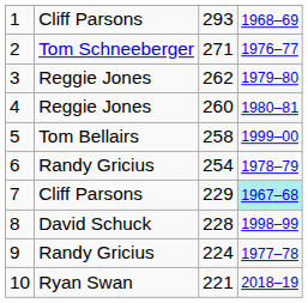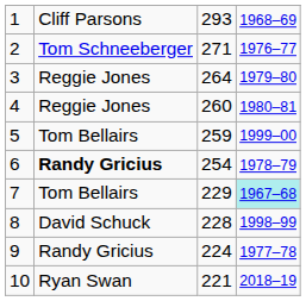 <table class="wikitable">
 <tr>
 </tr>
 <tr>
 <td>1</td>
 <td>Cliff Parsons</td>
 <td>293</td>
 <td style="font-size:80%;"><a href='#'>1968–69</a></td>
 </tr>
 <tr>
 <td>2</td>
 <td><a href='#'>Tom Schneeberger</a></td>
 <td>271</td>
 <td style="font-size:80%;"><a href='#'>1976–77</a></td>
 </tr>
 <tr>
 <td>3</td>
 <td>Reggie Jones</td>
-<td>262</td>
+<td>264</td>
 <td style="font-size:80%;"><a href='#'>1979–80</a></td>
 </tr>
 <tr>
 <td>4</td>
 <td>Reggie Jones</td>
 <td>260</td>
 <td style="font-size:80%;"><a href='#'>1980–81</a></td>
 </tr>
 <tr>
 <td>5</td>
 <td>Tom Bellairs</td>
-<td>258</td>
+<td>259</td>
 <td style="font-size:80%;"><a href='#'>1999–00</a></td>
 </tr>
 <tr>
 <td>6</td>
-<td>Randy Gricius</td>
+<td><strong>Randy Gricius</strong></td>
 <td>254</td>
 <td style="font-size:80%;"><a href='#'>1978–79</a></td>
 </tr>
 <tr>
 <td>7</td>
-<td>Cliff Parsons</td>
+<td>Tom Bellairs</td>
 <td>229</td>
 <td style="background: paleturquoise; font-size:80%;"><a href='#'>1967–68</a></td>
 </tr>
 <tr>
 <td>8</td>
 <td>David Schuck</td>
 <td>228</td>
 <td style="font-size:80%;"><a href='#'>1998–99</a></td>
 </tr>
 <tr>
 <td>9</td>
 <td>Randy Gricius</td>
 <td>224</td>
 <td style="font-size:80%;"><a href='#'>1977–78</a></td>
 </tr>
 <tr>
 <td>10</td>
 <td>Ryan Swan</td>
 <td>221</td>
 <td style="font-size:80%;"><a href='#'>2018–19</a></td>
 </tr>
 </table>
